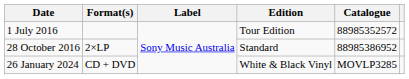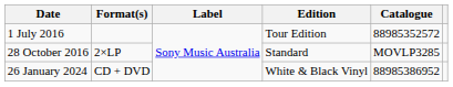 <table class="wikitable plainrowheaders">
 <tr>
 <th scope="col">Date</th>
 <th scope="col">Format(s)</th>
 <th scope="col">Label</th>
 <th scope="col">Edition</th>
 <th scope="col">Catalogue</th>
 <th scope="col"></th>
 </tr>
 <tr>
 <td>1 July 2016</td>
 <td></td>
 <td rowspan="3"><a href='#'>Sony Music Australia</a></td>
 <td>Tour Edition</td>
 <td>88985352572</td>
 <td style="text-align:center;"></td>
 </tr>
 <tr>
 <td>28 October 2016</td>
 <td>2×LP</td>
 <td>Standard</td>
-<td>88985386952</td>
+<td>MOVLP3285</td>
 <td style="text-align:center;"></td>
 </tr>
 <tr>
 <td>26  January 2024</td>
 <td>CD + DVD</td>
 <td>White & Black Vinyl</td>
-<td>MOVLP3285</td>
+<td>88985386952</td>
 </tr>
 </table>
